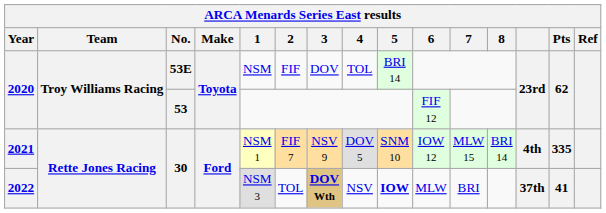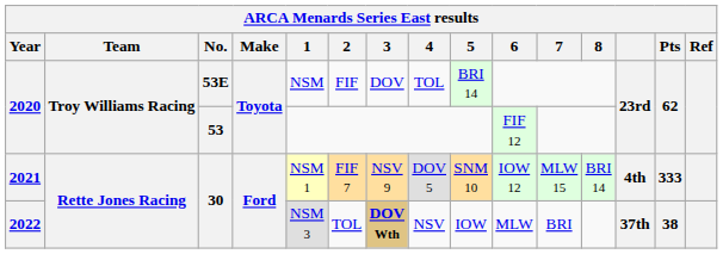 <table class="wikitable" style="text-align:center; font-size:75%">
 <tr>
 <th colspan=15><a href='#'>ARCA Menards Series East</a> results</th>
 </tr>
 <tr>
 <th>Year</th>
 <th>Team</th>
 <th>No.</th>
 <th>Make</th>
 <th>1</th>
 <th>2</th>
 <th>3</th>
 <th>4</th>
 <th>5</th>
 <th>6</th>
 <th>7</th>
 <th>8</th>
 <th></th>
 <th>Pts</th>
 <th>Ref</th>
 </tr>
 <tr>
 <th rowspan=2><a href='#'>2020</a></th>
 <th rowspan=2>Troy Williams Racing</th>
 <th>53E</th>
 <th rowspan=2><a href='#'>Toyota</a></th>
 <td><a href='#'>NSM</a></td>
 <td><a href='#'>FIF</a></td>
 <td><a href='#'>DOV</a></td>
 <td><a href='#'>TOL</a></td>
 <td style="background:#DFFFDF;"><a href='#'>BRI</a><br><small>14</small></td>
 <td colspan=3></td>
 <th rowspan=2>23rd</th>
 <th rowspan=2>62</th>
 <th rowspan=2></th>
 </tr>
 <tr>
 <th>53</th>
 <td colspan=5></td>
 <td style="background:#DFFFDF;"><a href='#'>FIF</a><br><small>12</small></td>
 <td colspan=2></td>
 </tr>
 <tr>
 <th><a href='#'>2021</a></th>
 <th rowspan=2><a href='#'>Rette Jones Racing</a></th>
 <th rowspan=2>30</th>
 <th rowspan=2><a href='#'>Ford</a></th>
 <td style="background:#FFFFBF;"><a href='#'>NSM</a><br><small>1</small></td>
 <td style="background:#FFDF9F;"><a href='#'>FIF</a><br><small>7</small></td>
 <td style="background:#FFDF9F;"><a href='#'>NSV</a><br><small>9</small></td>
 <td style="background:#DFDFDF;"><a href='#'>DOV</a><br><small>5</small></td>
 <td style="background:#FFDF9F;"><a href='#'>SNM</a><br><small>10</small></td>
 <td style="background:#DFFFDF;"><a href='#'>IOW</a><br><small>12</small></td>
 <td style="background:#DFFFDF;"><a href='#'>MLW</a><br><small>15</small></td>
 <td style="background:#DFFFDF;"><a href='#'>BRI</a><br><small>14</small></td>
 <th>4th</th>
-<th>335</th>
+<th>333</th>
 <th></th>
 </tr>
 <tr>
 <th><a href='#'>2022</a></th>
 <td style="background:#DFDFDF;"><a href='#'>NSM</a><br><small>3</small></td>
 <td><a href='#'>TOL</a></td>
 <td style="background:#DFC484;"><strong><a href='#'>DOV</a><br><small>Wth</small></strong></td>
 <td><a href='#'>NSV</a></td>
-<td><strong><a href='#'>IOW</a></strong></td>
+<td><a href='#'>IOW</a></td>
 <td><a href='#'>MLW</a></td>
 <td><a href='#'>BRI</a></td>
 <td></td>
 <th>37th</th>
-<th>41</th>
+<th>38</th>
 <th></th>
 </tr>
 </table>
